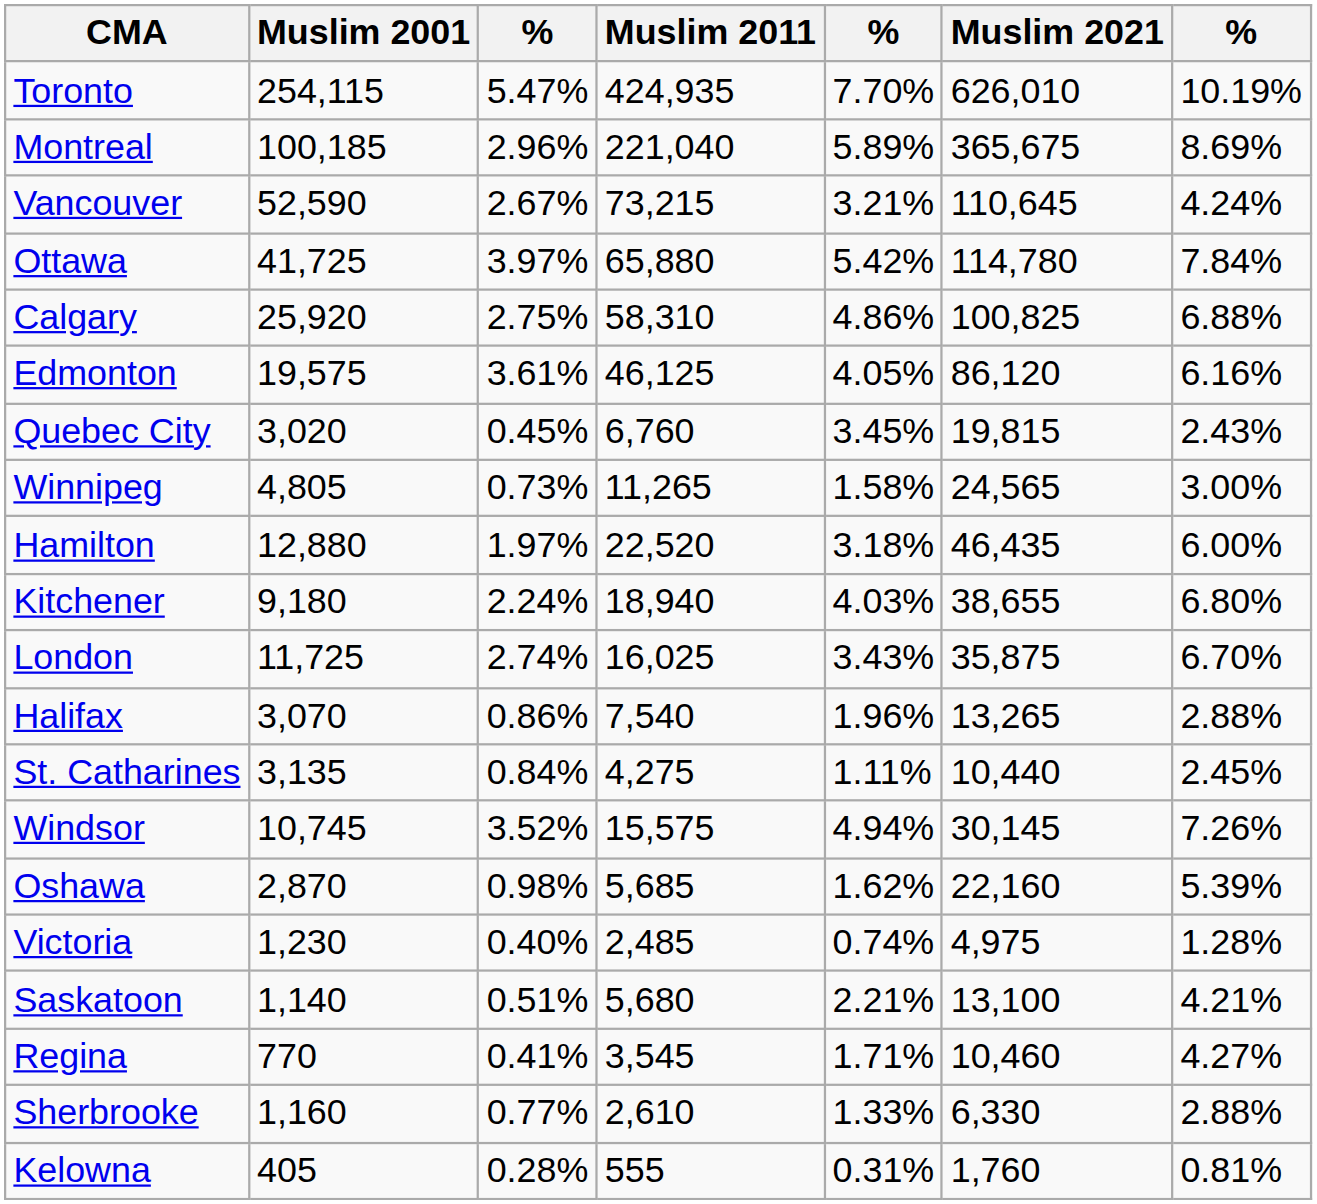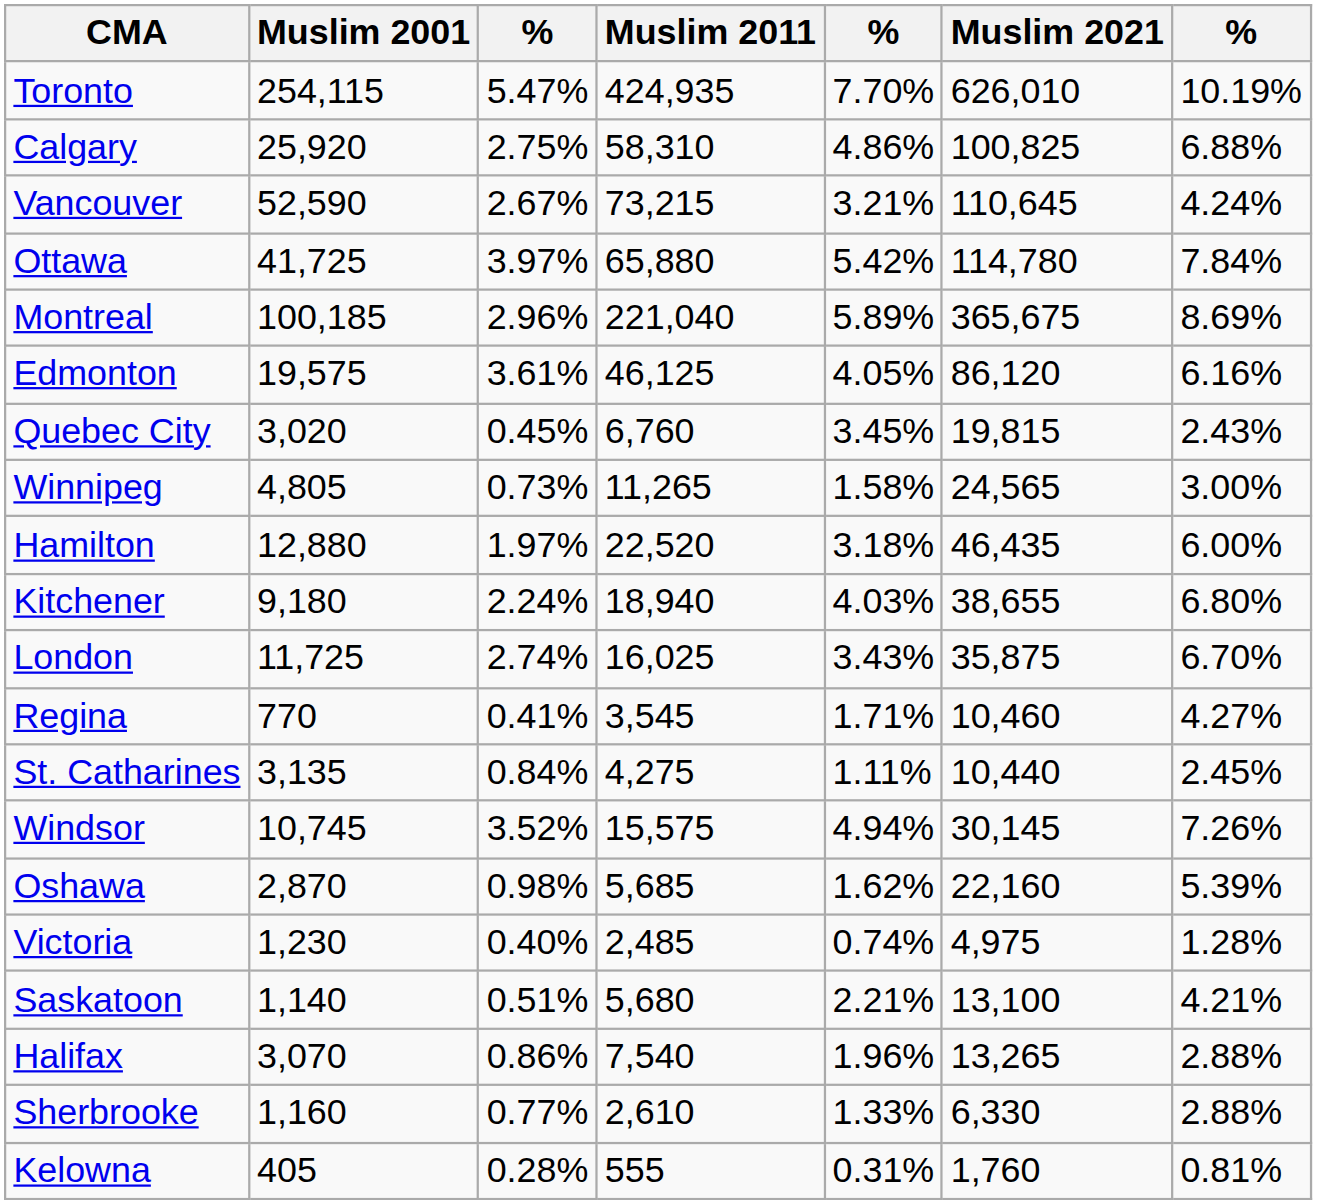 <table class="wikitable sortable">
 <tr>
 <th>CMA</th>
 <th>Muslim 2001</th>
 <th>%</th>
 <th>Muslim 2011</th>
 <th>%</th>
 <th>Muslim 2021</th>
 <th>%</th>
 </tr>
 <tr>
 <td><a href='#'>Toronto</a></td>
 <td>254,115</td>
 <td>5.47%</td>
 <td>424,935</td>
 <td>7.70%</td>
 <td>626,010</td>
 <td>10.19%</td>
 </tr>
 <tr>
-<td><a href='#'>Montreal</a></td>
-<td>100,185</td>
-<td>2.96%</td>
-<td>221,040</td>
-<td>5.89%</td>
-<td>365,675</td>
-<td>8.69%</td>
+<td><a href='#'>Calgary</a></td>
+<td>25,920</td>
+<td>2.75%</td>
+<td>58,310</td>
+<td>4.86%</td>
+<td>100,825</td>
+<td>6.88%</td>
 </tr>
 <tr>
 <td><a href='#'>Vancouver</a></td>
 <td>52,590</td>
 <td>2.67%</td>
 <td>73,215</td>
 <td>3.21%</td>
 <td>110,645</td>
 <td>4.24%</td>
 </tr>
 <tr>
 <td><a href='#'>Ottawa</a></td>
 <td>41,725</td>
 <td>3.97%</td>
 <td>65,880</td>
 <td>5.42%</td>
 <td>114,780</td>
 <td>7.84%</td>
 </tr>
 <tr>
-<td><a href='#'>Calgary</a></td>
-<td>25,920</td>
-<td>2.75%</td>
-<td>58,310</td>
-<td>4.86%</td>
-<td>100,825</td>
-<td>6.88%</td>
+<td><a href='#'>Montreal</a></td>
+<td>100,185</td>
+<td>2.96%</td>
+<td>221,040</td>
+<td>5.89%</td>
+<td>365,675</td>
+<td>8.69%</td>
 </tr>
 <tr>
 <td><a href='#'>Edmonton</a></td>
 <td>19,575</td>
 <td>3.61%</td>
 <td>46,125</td>
 <td>4.05%</td>
 <td>86,120</td>
 <td>6.16%</td>
 </tr>
 <tr>
 <td><a href='#'>Quebec City</a></td>
 <td>3,020</td>
 <td>0.45%</td>
 <td>6,760</td>
 <td>3.45%</td>
 <td>19,815</td>
 <td>2.43%</td>
 </tr>
 <tr>
 <td><a href='#'>Winnipeg</a></td>
 <td>4,805</td>
 <td>0.73%</td>
 <td>11,265</td>
 <td>1.58%</td>
 <td>24,565</td>
 <td>3.00%</td>
 </tr>
 <tr>
 <td><a href='#'>Hamilton</a></td>
 <td>12,880</td>
 <td>1.97%</td>
 <td>22,520</td>
 <td>3.18%</td>
 <td>46,435</td>
 <td>6.00%</td>
 </tr>
 <tr>
 <td><a href='#'>Kitchener</a></td>
 <td>9,180</td>
 <td>2.24%</td>
 <td>18,940</td>
 <td>4.03%</td>
 <td>38,655</td>
 <td>6.80%</td>
 </tr>
 <tr>
 <td><a href='#'>London</a></td>
 <td>11,725</td>
 <td>2.74%</td>
 <td>16,025</td>
 <td>3.43%</td>
 <td>35,875</td>
 <td>6.70%</td>
 </tr>
 <tr>
-<td><a href='#'>Halifax</a></td>
-<td>3,070</td>
-<td>0.86%</td>
-<td>7,540</td>
-<td>1.96%</td>
-<td>13,265</td>
-<td>2.88%</td>
+<td><a href='#'>Regina</a></td>
+<td>770</td>
+<td>0.41%</td>
+<td>3,545</td>
+<td>1.71%</td>
+<td>10,460</td>
+<td>4.27%</td>
 </tr>
 <tr>
 <td><a href='#'>St. Catharines</a></td>
 <td>3,135</td>
 <td>0.84%</td>
 <td>4,275</td>
 <td>1.11%</td>
 <td>10,440</td>
 <td>2.45%</td>
 </tr>
 <tr>
 <td><a href='#'>Windsor</a></td>
 <td>10,745</td>
 <td>3.52%</td>
 <td>15,575</td>
 <td>4.94%</td>
 <td>30,145</td>
 <td>7.26%</td>
 </tr>
 <tr>
 <td><a href='#'>Oshawa</a></td>
 <td>2,870</td>
 <td>0.98%</td>
 <td>5,685</td>
 <td>1.62%</td>
 <td>22,160</td>
 <td>5.39%</td>
 </tr>
 <tr>
 <td><a href='#'>Victoria</a></td>
 <td>1,230</td>
 <td>0.40%</td>
 <td>2,485</td>
 <td>0.74%</td>
 <td>4,975</td>
 <td>1.28%</td>
 </tr>
 <tr>
 <td><a href='#'>Saskatoon</a></td>
 <td>1,140</td>
 <td>0.51%</td>
 <td>5,680</td>
 <td>2.21%</td>
 <td>13,100</td>
 <td>4.21%</td>
 </tr>
 <tr>
-<td><a href='#'>Regina</a></td>
-<td>770</td>
-<td>0.41%</td>
-<td>3,545</td>
-<td>1.71%</td>
-<td>10,460</td>
-<td>4.27%</td>
+<td><a href='#'>Halifax</a></td>
+<td>3,070</td>
+<td>0.86%</td>
+<td>7,540</td>
+<td>1.96%</td>
+<td>13,265</td>
+<td>2.88%</td>
 </tr>
 <tr>
 <td><a href='#'>Sherbrooke</a></td>
 <td>1,160</td>
 <td>0.77%</td>
 <td>2,610</td>
 <td>1.33%</td>
 <td>6,330</td>
 <td>2.88%</td>
 </tr>
 <tr>
 <td><a href='#'>Kelowna</a></td>
 <td>405</td>
 <td>0.28%</td>
 <td>555</td>
 <td>0.31%</td>
 <td>1,760</td>
 <td>0.81%</td>
 </tr>
 </table>
